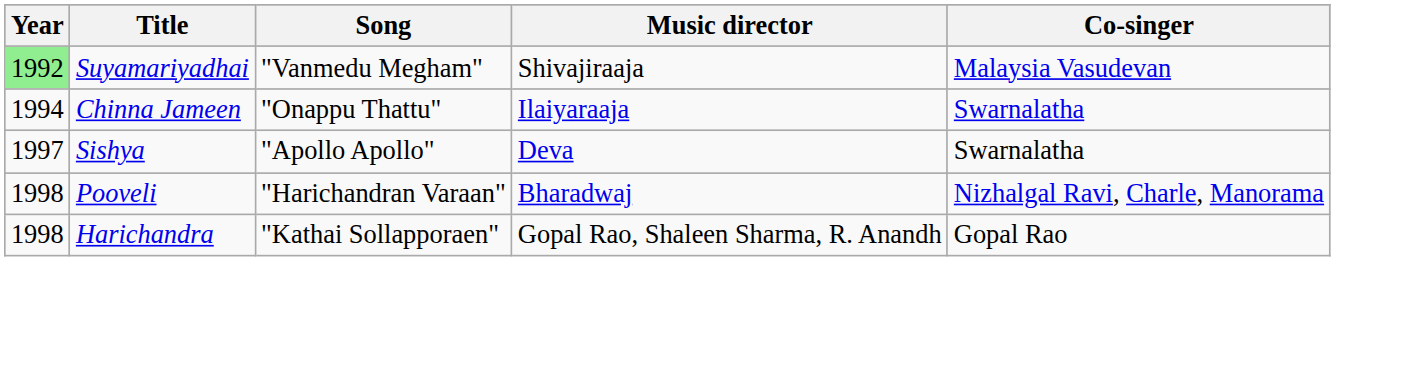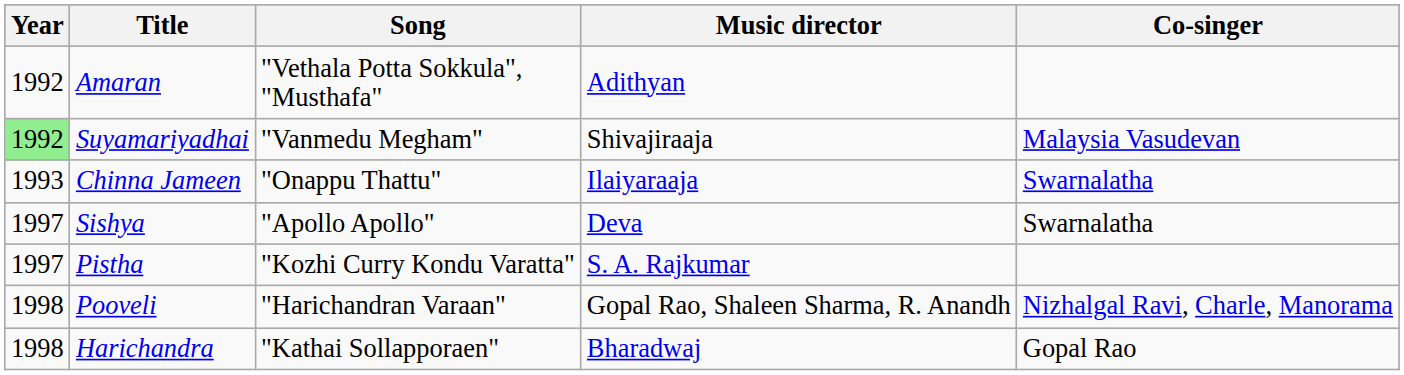 <table class="wikitable">
 <tr style="background:#ccc; text-align:center;">
 <th>Year</th>
 <th>Title</th>
 <th>Song</th>
 <th>Music director</th>
 <th>Co-singer</th>
 </tr>
 <tr>
+<td>1992</td>
+<td><em><a href='#'>Amaran</a></em></td>
+<td>"Vethala Potta Sokkula",<br>"Musthafa"</td>
+<td><a href='#'>Adithyan</a></td>
+<td></td>
+</tr>
+<tr>
 <td style="background: lightgreen;">1992</td>
 <td><em><a href='#'>Suyamariyadhai</a></em></td>
 <td>"Vanmedu Megham"</td>
 <td>Shivajiraaja</td>
 <td><a href='#'>Malaysia Vasudevan</a></td>
 </tr>
 <tr>
-<td>1994</td>
+<td>1993</td>
 <td><em><a href='#'>Chinna Jameen</a></em></td>
 <td>"Onappu Thattu"</td>
 <td><a href='#'>Ilaiyaraaja</a></td>
 <td><a href='#'>Swarnalatha</a></td>
 </tr>
 <tr>
 <td>1997</td>
 <td><em><a href='#'>Sishya</a></em></td>
 <td>"Apollo Apollo"</td>
 <td><a href='#'>Deva</a></td>
 <td>Swarnalatha</td>
 </tr>
 <tr>
+<td>1997</td>
+<td><em><a href='#'>Pistha</a></em></td>
+<td>"Kozhi Curry Kondu Varatta"</td>
+<td><a href='#'>S. A. Rajkumar</a></td>
+<td></td>
+</tr>
+<tr>
 <td>1998</td>
 <td><em><a href='#'>Pooveli</a></em></td>
 <td>"Harichandran Varaan"</td>
-<td><a href='#'>Bharadwaj</a></td>
+<td>Gopal Rao, Shaleen Sharma, R. Anandh</td>
 <td><a href='#'>Nizhalgal Ravi</a>, <a href='#'>Charle</a>, <a href='#'>Manorama</a></td>
 </tr>
 <tr>
 <td>1998</td>
 <td><em><a href='#'>Harichandra</a></em></td>
 <td>"Kathai Sollapporaen"</td>
-<td>Gopal Rao, Shaleen Sharma, R. Anandh</td>
+<td><a href='#'>Bharadwaj</a></td>
 <td>Gopal Rao</td>
 </tr>
 </table>
